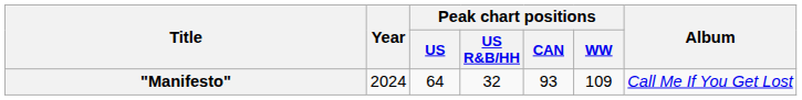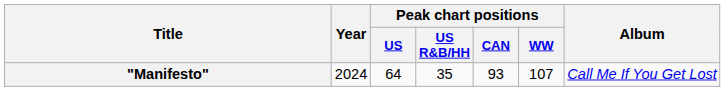 <table class="wikitable plainrowheaders" style="text-align:center;">
 <tr>
 <th scope="col" rowspan="2" style="width:22em;">Title</th>
 <th scope="col" rowspan="2" style="width:1em;">Year</th>
 <th scope="col" colspan="4">Peak chart positions</th>
 <th scope="col" rowspan="2">Album</th>
 </tr>
 <tr>
 <th scope="col" style="width:3em;font-size:90%;"><a href='#'>US</a><br></th>
 <th scope="col" style="width:3em;font-size:90%;"><a href='#'>US<br>R&B/HH</a><br></th>
 <th scope="col" style="width:3em;font-size:90%;"><a href='#'>CAN</a><br></th>
 <th scope="col" style="width:3em;font-size:90%;"><a href='#'>WW</a><br></th>
 </tr>
 <tr>
 <th scope="row">"Manifesto" </th>
 <td>2024</td>
 <td>64</td>
-<td>32</td>
+<td>35</td>
 <td>93</td>
-<td>109</td>
+<td>107</td>
 <td><em><a href='#'>Call Me If You Get Lost</a></em></td>
 </tr>
 </table>
